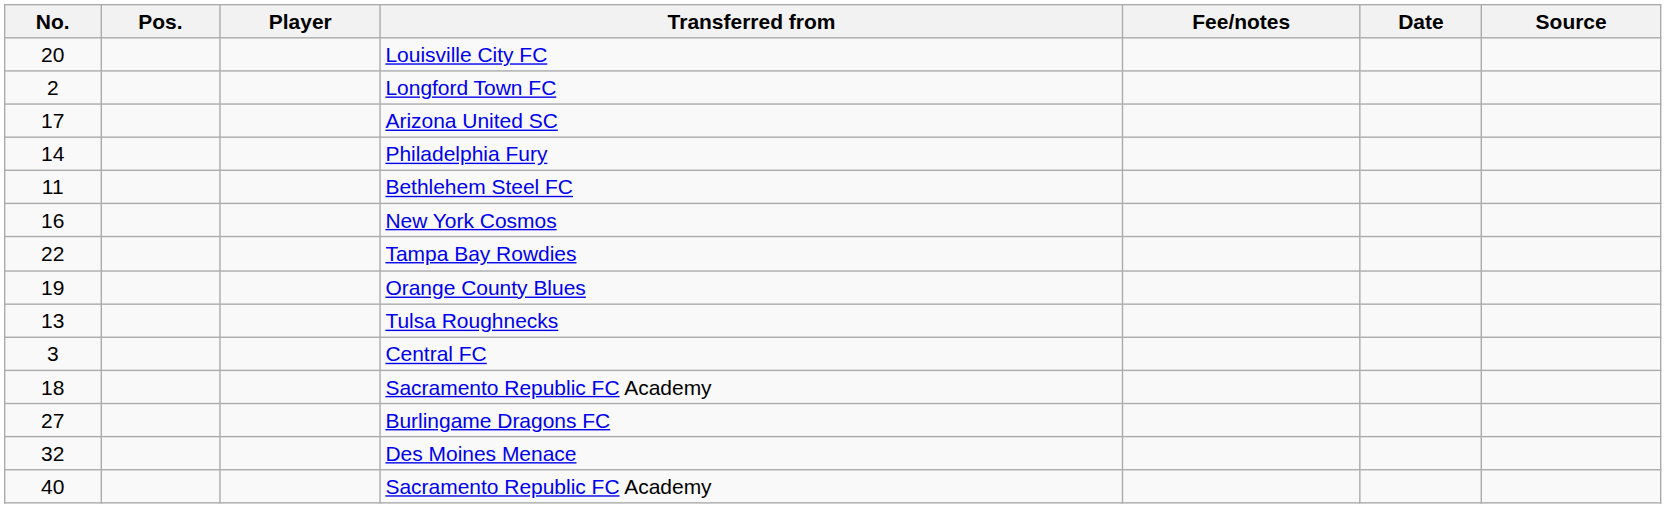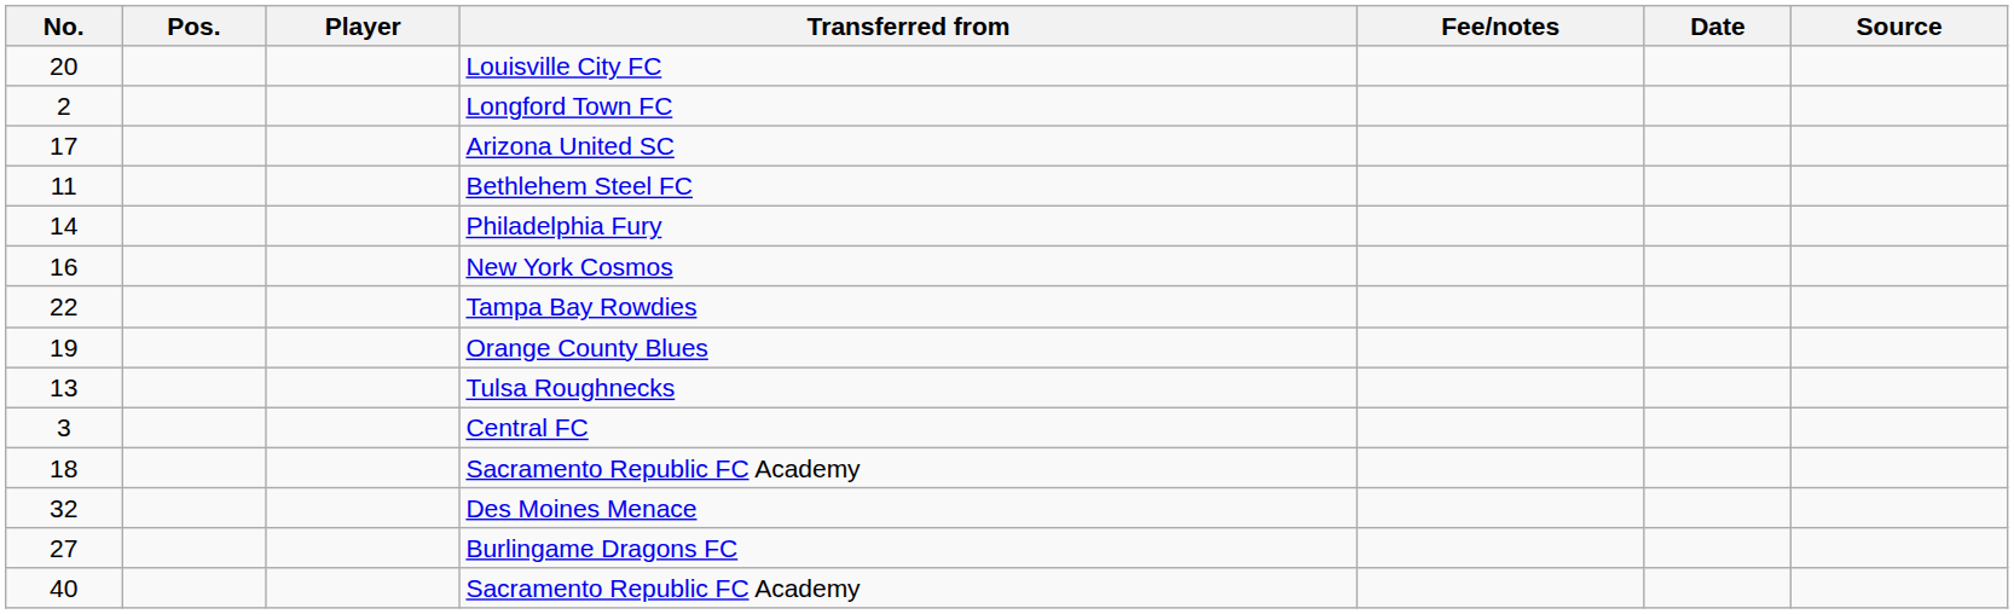 <table class="wikitable sortable" style="width:95%; text-align:center; font-size:95%; text-align:left;">
 <tr>
 <th><strong>No.</strong></th>
 <th><strong>Pos.</strong></th>
 <th><strong>Player</strong></th>
 <th><strong>Transferred from</strong></th>
 <th><strong>Fee/notes</strong></th>
 <th><strong>Date</strong></th>
 <th><strong>Source</strong></th>
 </tr>
 <tr>
 <td align=center>20</td>
 <td align=center></td>
 <td></td>
 <td> <a href='#'>Louisville City FC</a></td>
 <td align=center></td>
 <td align=center></td>
 <td align=center></td>
 </tr>
 <tr>
 <td align=center>2</td>
 <td align=center></td>
 <td></td>
 <td> <a href='#'>Longford Town FC</a></td>
 <td align=center></td>
 <td align=center></td>
 <td align=center></td>
 </tr>
 <tr>
 <td align=center>17</td>
 <td align=center></td>
 <td></td>
 <td> <a href='#'>Arizona United SC</a></td>
 <td align=center></td>
 <td align=center></td>
 <td align=center></td>
 </tr>
 <tr>
-<td align=center>14</td>
+<td align=center>11</td>
 <td align=center></td>
 <td></td>
-<td> <a href='#'>Philadelphia Fury</a></td>
+<td> <a href='#'>Bethlehem Steel FC</a></td>
 <td align=center></td>
 <td align=center></td>
 <td align=center></td>
 </tr>
 <tr>
-<td align=center>11</td>
+<td align=center>14</td>
 <td align=center></td>
 <td></td>
-<td> <a href='#'>Bethlehem Steel FC</a></td>
+<td> <a href='#'>Philadelphia Fury</a></td>
 <td align=center></td>
 <td align=center></td>
 <td align=center></td>
 </tr>
 <tr>
 <td align=center>16</td>
 <td align=center></td>
 <td></td>
 <td> <a href='#'>New York Cosmos</a></td>
 <td align=center></td>
 <td align=center></td>
 <td align=center></td>
 </tr>
 <tr>
 <td align=center>22</td>
 <td align=center></td>
 <td></td>
 <td> <a href='#'>Tampa Bay Rowdies</a></td>
 <td align=center></td>
 <td align=center></td>
 <td align=center></td>
 </tr>
 <tr>
 <td align=center>19</td>
 <td align=center></td>
 <td></td>
 <td> <a href='#'>Orange County Blues</a></td>
 <td align=center></td>
 <td align=center></td>
 <td align=center></td>
 </tr>
 <tr>
 <td align=center>13</td>
 <td align=center></td>
 <td></td>
 <td> <a href='#'>Tulsa Roughnecks</a></td>
 <td align=center></td>
 <td align=center></td>
 <td align=center></td>
 </tr>
 <tr>
 <td align=center>3</td>
 <td align=center></td>
 <td></td>
 <td> <a href='#'>Central FC</a></td>
 <td align=center></td>
 <td align=center></td>
 <td align=center></td>
 </tr>
 <tr>
 <td align=center>18</td>
 <td align=center></td>
 <td></td>
 <td> <a href='#'>Sacramento Republic FC</a> Academy</td>
 <td align=center></td>
 <td align=center></td>
 <td align=center></td>
 </tr>
 <tr>
-<td align=center>27</td>
+<td align=center>32</td>
 <td align=center></td>
 <td></td>
-<td> <a href='#'>Burlingame Dragons FC</a></td>
+<td> <a href='#'>Des Moines Menace</a></td>
 <td align=center></td>
 <td align=center></td>
 <td align=center></td>
 </tr>
 <tr>
-<td align=center>32</td>
+<td align=center>27</td>
 <td align=center></td>
 <td></td>
-<td> <a href='#'>Des Moines Menace</a></td>
+<td> <a href='#'>Burlingame Dragons FC</a></td>
 <td align=center></td>
 <td align=center></td>
 <td align=center></td>
 </tr>
 <tr>
 <td align=center>40</td>
 <td align=center></td>
 <td></td>
 <td> <a href='#'>Sacramento Republic FC</a> Academy</td>
 <td align=center></td>
 <td align=center></td>
 <td align=center></td>
 </tr>
 </table>
